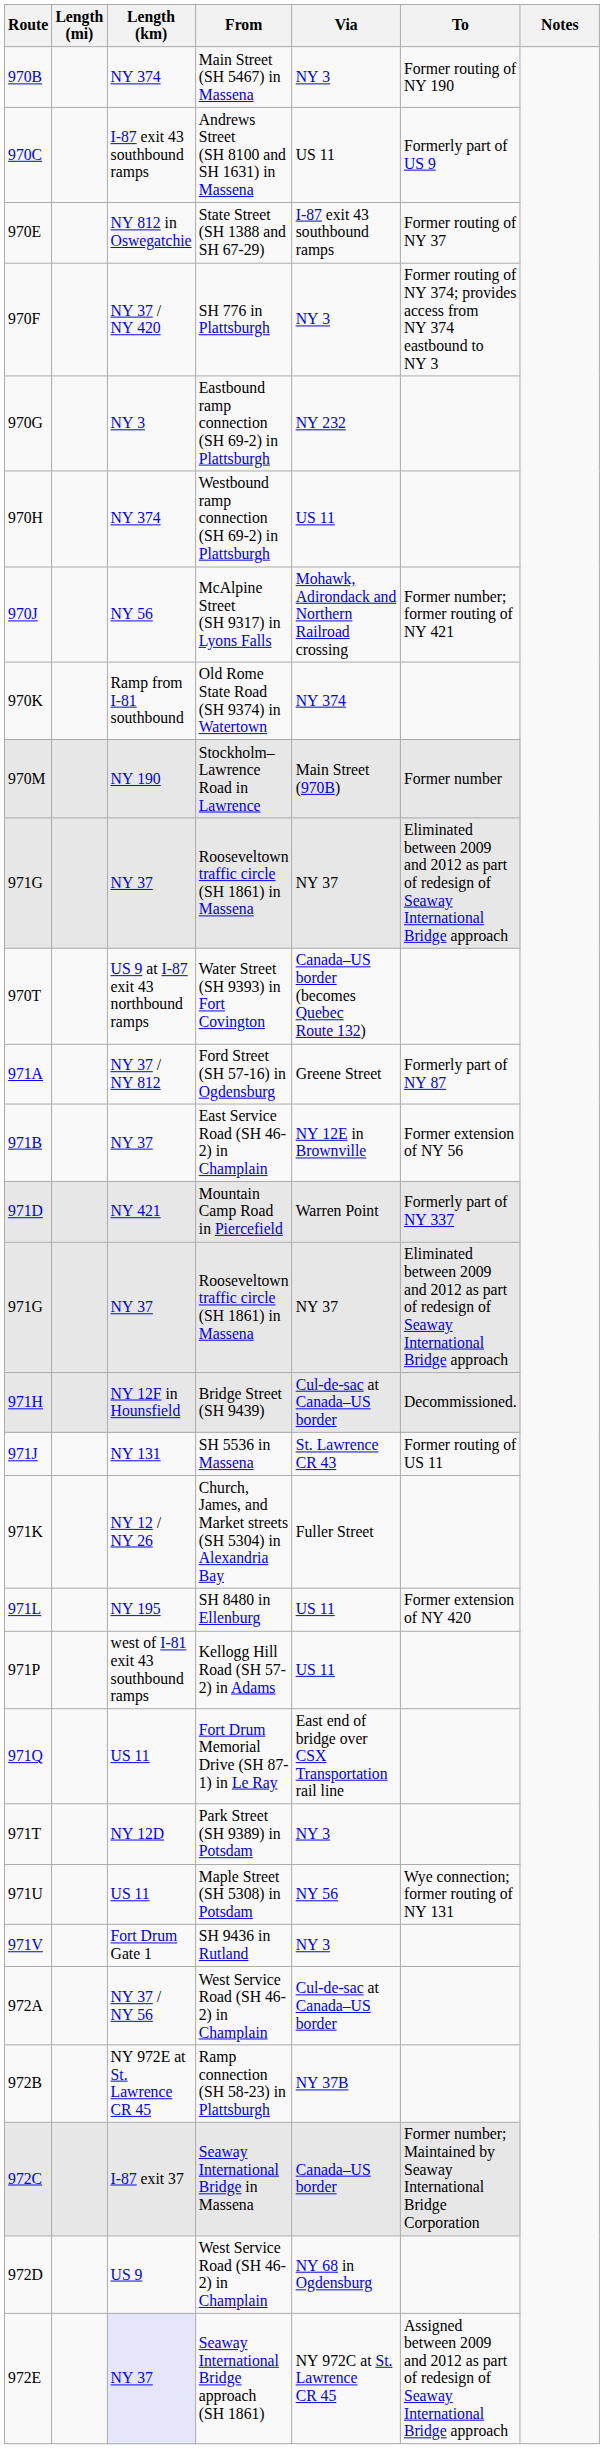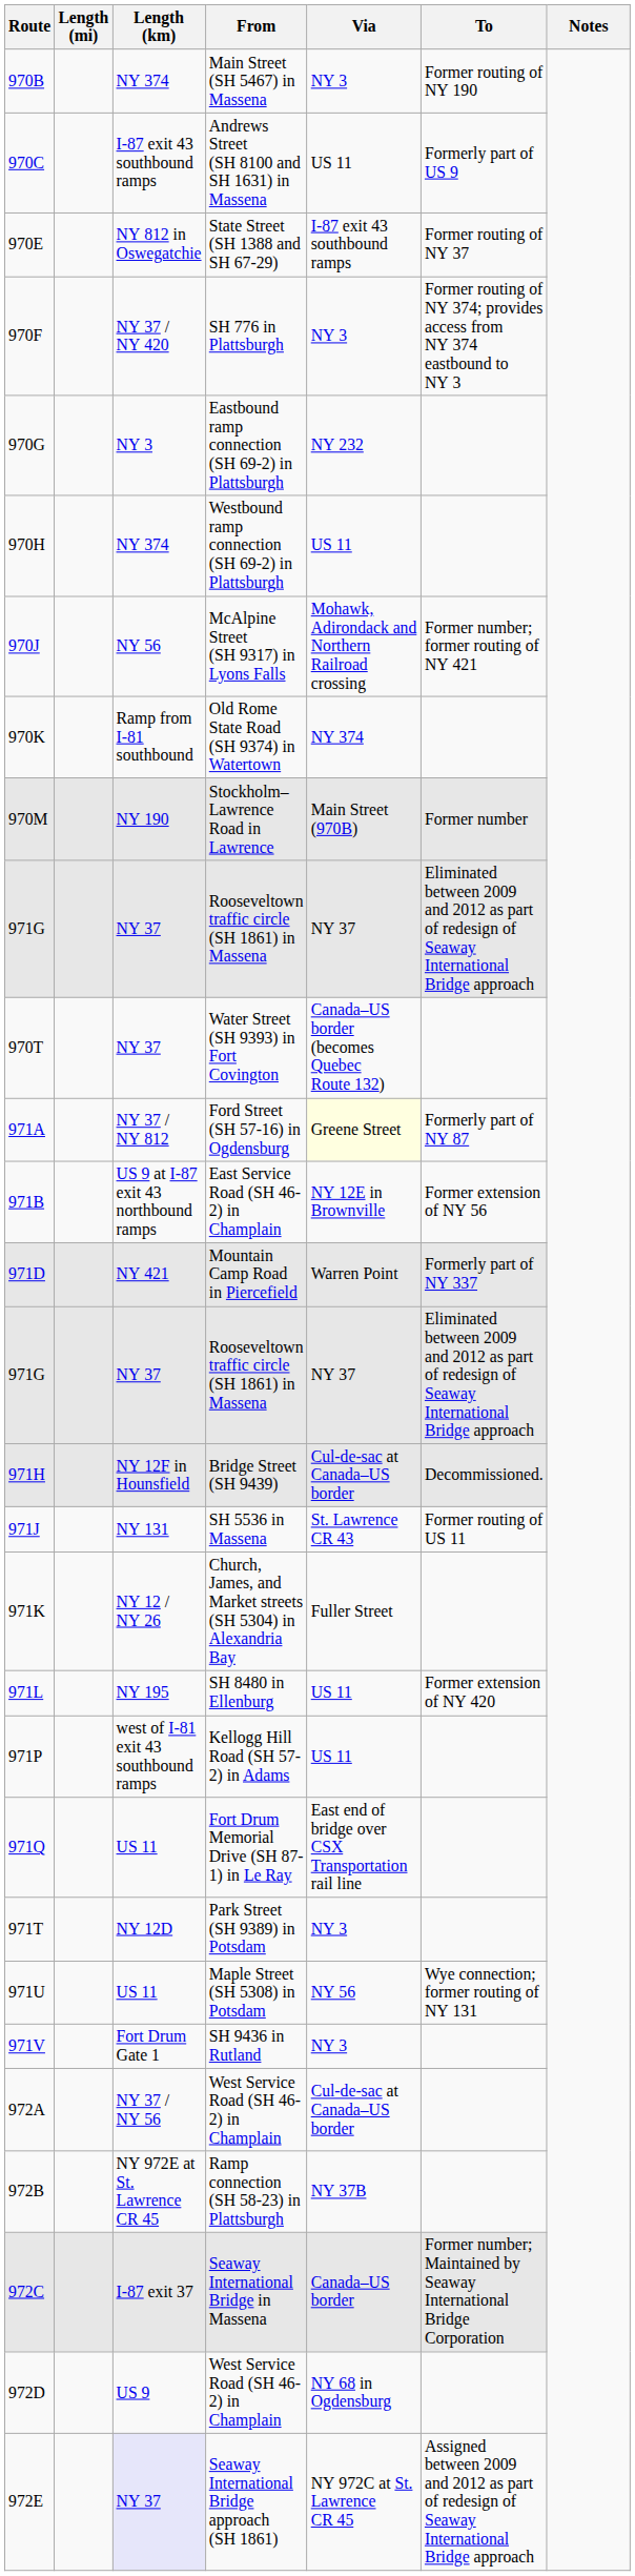 <table class="wikitable sortable">
 <tr>
 <th>Route</th>
 <th>Length<br>(mi)</th>
 <th>Length<br>(km)</th>
 <th>From</th>
 <th width="20%">Via</th>
 <th>To</th>
 <th width="20%">Notes</th>
 </tr>
 <tr>
 <td><a href='#'>970B</a></td>
 <td></td>
 <td><a href='#'>NY&nbsp;374</a></td>
 <td>Main Street (SH 5467) in <a href='#'>Massena</a></td>
 <td><a href='#'>NY 3</a></td>
 <td>Former routing of NY 190</td>
 </tr>
 <tr>
 <td><a href='#'>970C</a></td>
 <td></td>
 <td><a href='#'>I-87</a> exit 43 southbound ramps</td>
 <td>Andrews Street (SH 8100 and SH 1631) in <a href='#'>Massena</a></td>
 <td>US 11</td>
 <td>Formerly part of <a href='#'>US 9</a></td>
 </tr>
 <tr>
 <td id="70E">970E</td>
 <td></td>
 <td><a href='#'>NY&nbsp;812</a> in <a href='#'>Oswegatchie</a></td>
 <td>State Street (SH 1388 and SH 67-29)</td>
 <td><a href='#'>I-87</a> exit 43 southbound ramps</td>
 <td>Former routing of NY 37</td>
 </tr>
 <tr>
 <td id="70F">970F</td>
 <td></td>
 <td><a href='#'>NY&nbsp;37</a> / <a href='#'>NY&nbsp;420</a></td>
 <td>SH 776 in <a href='#'>Plattsburgh</a></td>
 <td><a href='#'>NY 3</a></td>
 <td>Former routing of NY 374; provides access from NY 374 eastbound to NY 3</td>
 </tr>
 <tr>
 <td id="70G">970G</td>
 <td></td>
 <td><a href='#'>NY 3</a></td>
 <td>Eastbound ramp connection (SH 69-2) in <a href='#'>Plattsburgh</a></td>
 <td><a href='#'>NY&nbsp;232</a></td>
 <td></td>
 </tr>
 <tr>
 <td id="70H">970H</td>
 <td></td>
 <td><a href='#'>NY&nbsp;374</a></td>
 <td>Westbound ramp connection (SH 69-2) in <a href='#'>Plattsburgh</a></td>
 <td><a href='#'>US 11</a></td>
 <td></td>
 </tr>
 <tr>
 <td><a href='#'>970J</a></td>
 <td></td>
 <td><a href='#'>NY&nbsp;56</a></td>
 <td>McAlpine Street (SH 9317) in <a href='#'>Lyons Falls</a></td>
 <td><a href='#'>Mohawk, Adirondack and Northern Railroad</a> crossing</td>
 <td>Former number; former routing of NY 421</td>
 </tr>
 <tr>
 <td id="70K">970K</td>
 <td></td>
 <td>Ramp from <a href='#'>I-81</a> southbound</td>
 <td>Old Rome State Road (SH 9374) in <a href='#'>Watertown</a></td>
 <td><a href='#'>NY&nbsp;374</a></td>
 <td></td>
 </tr>
 <tr style="background-color:#e7e7e7">
 <td id="70M">970M</td>
 <td></td>
 <td><a href='#'>NY&nbsp;190</a></td>
 <td>Stockholm–Lawrence Road in <a href='#'>Lawrence</a></td>
 <td>Main Street (<a href='#'>970B</a>)</td>
 <td>Former number</td>
 </tr>
 <tr style="background-color:#e7e7e7">
 <td id="71G">971G</td>
 <td></td>
 <td><a href='#'>NY&nbsp;37</a></td>
 <td>Rooseveltown <a href='#'>traffic circle</a> (SH 1861) in <a href='#'>Massena</a></td>
 <td>NY 37</td>
 <td>Eliminated between 2009 and 2012 as part of redesign of <a href='#'>Seaway International Bridge</a> approach</td>
 </tr>
 <tr>
 <td id="70T">970T</td>
 <td></td>
-<td><a href='#'>US 9</a> at <a href='#'>I-87</a> exit 43 northbound ramps</td>
+<td><a href='#'>NY&nbsp;37</a></td>
 <td>Water Street (SH 9393) in <a href='#'>Fort Covington</a></td>
 <td><a href='#'>Canada–US border</a> (becomes <a href='#'>Quebec Route&nbsp;132</a>)</td>
 <td></td>
 </tr>
 <tr>
 <td><a href='#'>971A</a></td>
 <td></td>
 <td><a href='#'>NY&nbsp;37</a> / <a href='#'>NY&nbsp;812</a></td>
 <td>Ford Street (SH 57-16) in <a href='#'>Ogdensburg</a></td>
-<td>Greene Street</td>
+<td style="background: lightyellow;">Greene Street</td>
 <td>Formerly part of <a href='#'>NY&nbsp;87</a></td>
 </tr>
 <tr>
 <td><a href='#'>971B</a></td>
 <td></td>
-<td><a href='#'>NY&nbsp;37</a></td>
+<td><a href='#'>US 9</a> at <a href='#'>I-87</a> exit 43 northbound ramps</td>
 <td>East Service Road (SH 46-2) in <a href='#'>Champlain</a></td>
 <td><a href='#'>NY&nbsp;12E</a> in <a href='#'>Brownville</a></td>
 <td>Former extension of NY 56</td>
 </tr>
 <tr style="background-color:#e7e7e7">
 <td><a href='#'>971D</a></td>
 <td></td>
 <td><a href='#'>NY&nbsp;421</a></td>
 <td>Mountain Camp Road in <a href='#'>Piercefield</a></td>
 <td>Warren Point</td>
 <td>Formerly part of <a href='#'>NY&nbsp;337</a></td>
 </tr>
 <tr style="background-color:#e7e7e7">
 <td id="71G">971G</td>
 <td></td>
 <td><a href='#'>NY&nbsp;37</a></td>
 <td>Rooseveltown <a href='#'>traffic circle</a> (SH 1861) in <a href='#'>Massena</a></td>
 <td>NY 37</td>
 <td>Eliminated between 2009 and 2012 as part of redesign of <a href='#'>Seaway International Bridge</a> approach</td>
 </tr>
 <tr style="background-color:#e7e7e7">
 <td><a href='#'>971H</a></td>
 <td></td>
 <td><a href='#'>NY&nbsp;12F</a> in <a href='#'>Hounsfield</a></td>
 <td>Bridge Street (SH 9439)</td>
 <td><a href='#'>Cul-de-sac</a> at <a href='#'>Canada–US border</a></td>
 <td>Decommissioned.</td>
 </tr>
 <tr>
 <td><a href='#'>971J</a></td>
 <td></td>
 <td><a href='#'>NY&nbsp;131</a></td>
 <td>SH 5536 in <a href='#'>Massena</a></td>
 <td><a href='#'>St. Lawrence CR 43</a></td>
 <td>Former routing of US 11</td>
 </tr>
 <tr>
 <td id="71K">971K</td>
 <td></td>
 <td><a href='#'>NY&nbsp;12</a> / <a href='#'>NY&nbsp;26</a></td>
 <td>Church, James, and Market streets (SH 5304) in <a href='#'>Alexandria Bay</a></td>
 <td>Fuller Street</td>
 <td></td>
 </tr>
 <tr>
 <td><a href='#'>971L</a></td>
 <td></td>
 <td><a href='#'>NY&nbsp;195</a></td>
 <td>SH 8480 in <a href='#'>Ellenburg</a></td>
 <td><a href='#'>US 11</a></td>
 <td>Former extension of NY 420</td>
 </tr>
 <tr>
 <td id="71P">971P</td>
 <td></td>
 <td> west of <a href='#'>I-81</a> exit 43 southbound ramps</td>
 <td>Kellogg Hill Road (SH 57-2) in <a href='#'>Adams</a></td>
 <td><a href='#'>US 11</a></td>
 <td></td>
 </tr>
 <tr>
 <td><a href='#'>971Q</a></td>
 <td></td>
 <td><a href='#'>US 11</a></td>
 <td><a href='#'>Fort Drum</a> Memorial Drive (SH 87-1) in <a href='#'>Le Ray</a></td>
 <td>East end of bridge over <a href='#'>CSX Transportation</a> rail line</td>
 <td></td>
 </tr>
 <tr>
 <td id="71T">971T</td>
 <td></td>
 <td><a href='#'>NY&nbsp;12D</a></td>
 <td>Park Street (SH 9389) in <a href='#'>Potsdam</a></td>
 <td><a href='#'>NY 3</a></td>
 <td></td>
 </tr>
 <tr>
 <td id="71U">971U</td>
 <td></td>
 <td><a href='#'>US 11</a></td>
 <td>Maple Street (SH 5308) in <a href='#'>Potsdam</a></td>
 <td><a href='#'>NY&nbsp;56</a></td>
 <td>Wye connection; former routing of NY 131</td>
 </tr>
 <tr>
 <td><a href='#'>971V</a></td>
 <td></td>
 <td><a href='#'>Fort Drum</a> Gate 1</td>
 <td>SH 9436 in <a href='#'>Rutland</a></td>
 <td><a href='#'>NY 3</a></td>
 <td></td>
 </tr>
 <tr>
 <td id="72A">972A</td>
 <td></td>
 <td><a href='#'>NY&nbsp;37</a> / <a href='#'>NY&nbsp;56</a></td>
 <td>West Service Road (SH 46-2) in <a href='#'>Champlain</a></td>
 <td><a href='#'>Cul-de-sac</a> at <a href='#'>Canada–US border</a></td>
 <td></td>
 </tr>
 <tr>
 <td id="72B">972B</td>
 <td></td>
 <td>NY 972E at <a href='#'>St. Lawrence CR 45</a></td>
 <td>Ramp connection (SH 58-23) in <a href='#'>Plattsburgh</a></td>
 <td><a href='#'>NY&nbsp;37B</a></td>
 <td></td>
 </tr>
 <tr style="background-color:#e7e7e7">
 <td><a href='#'>972C</a></td>
 <td></td>
 <td><a href='#'>I-87</a> exit 37</td>
 <td><a href='#'>Seaway International Bridge</a> in Massena</td>
 <td><a href='#'>Canada–US border</a></td>
 <td>Former number; Maintained by Seaway International Bridge Corporation</td>
 </tr>
 <tr>
 <td id="72D">972D</td>
 <td></td>
 <td><a href='#'>US 9</a></td>
 <td>West Service Road (SH 46-2) in <a href='#'>Champlain</a></td>
 <td><a href='#'>NY&nbsp;68</a> in <a href='#'>Ogdensburg</a></td>
 <td></td>
 </tr>
 <tr>
 <td id="72E">972E</td>
 <td></td>
 <td style="background: lavender;"><a href='#'>NY&nbsp;37</a></td>
 <td><a href='#'>Seaway International Bridge</a> approach (SH 1861)</td>
 <td>NY 972C at <a href='#'>St. Lawrence CR 45</a></td>
 <td>Assigned between 2009 and 2012 as part of redesign of <a href='#'>Seaway International Bridge</a> approach</td>
 </tr>
 </table>
